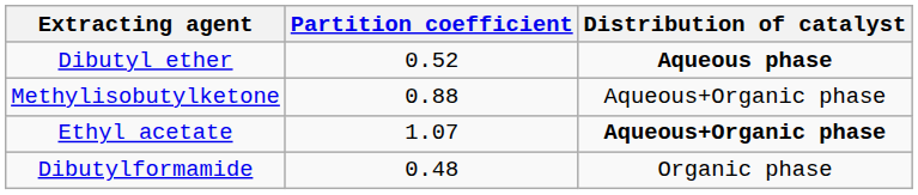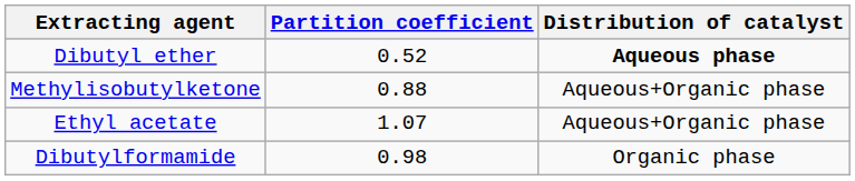 <table class="wikitable">
 <tr>
 <th>Extracting agent</th>
 <th><a href='#'>Partition coefficient</a></th>
 <th>Distribution of catalyst</th>
 </tr>
 <tr>
 <td align="center"><a href='#'>Dibutyl ether</a></td>
 <td align="center">0.52</td>
 <td align="center"><strong>Aqueous phase</strong></td>
 </tr>
 <tr>
 <td align="center"><a href='#'>Methylisobutylketone</a></td>
 <td align="center">0.88</td>
 <td align="center">Aqueous+Organic phase</td>
 </tr>
 <tr>
 <td align="center"><a href='#'>Ethyl acetate</a></td>
 <td align="center">1.07</td>
-<td align="center"><strong>Aqueous+Organic phase</strong></td>
+<td align="center">Aqueous+Organic phase</td>
 </tr>
 <tr>
 <td align="center"><a href='#'>Dibutylformamide</a></td>
-<td align="center">0.48</td>
+<td align="center">0.98</td>
 <td align="center">Organic phase</td>
 </tr>
 </table>
